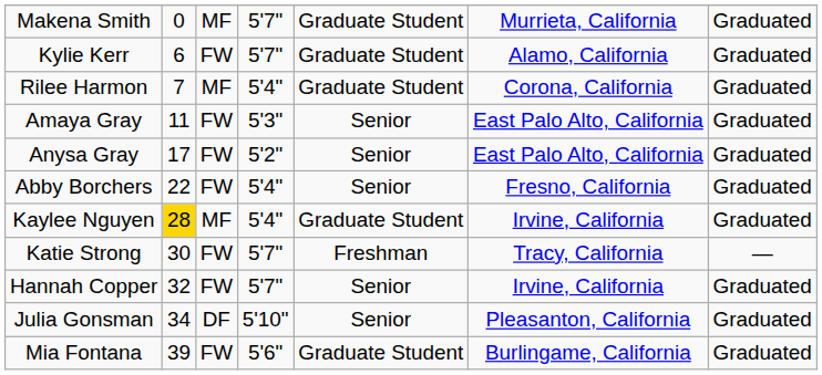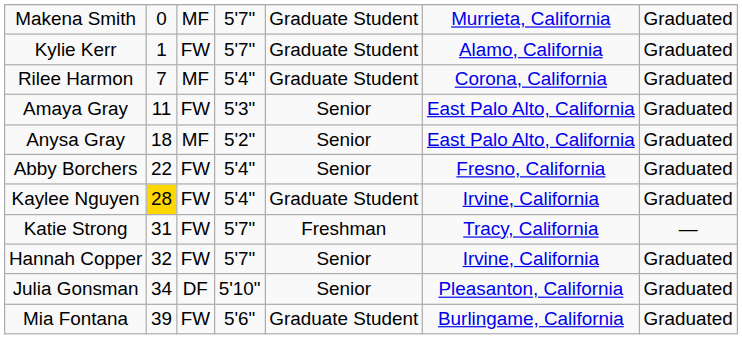 <table class="wikitable sortable" style="text-align:center;" border="1">
 <tr align=center>
 </tr>
 <tr>
 <td>Makena Smith</td>
 <td>0</td>
 <td>MF</td>
 <td>5'7"</td>
 <td>Graduate Student</td>
 <td><a href='#'>Murrieta, California</a></td>
 <td>Graduated</td>
 </tr>
 <tr>
 <td>Kylie Kerr</td>
-<td>6</td>
+<td>1</td>
 <td>FW</td>
 <td>5'7"</td>
 <td>Graduate Student</td>
 <td><a href='#'>Alamo, California</a></td>
 <td>Graduated</td>
 </tr>
 <tr>
 <td>Rilee Harmon</td>
 <td>7</td>
 <td>MF</td>
 <td>5'4"</td>
 <td>Graduate Student</td>
 <td><a href='#'>Corona, California</a></td>
 <td>Graduated</td>
 </tr>
 <tr>
 <td>Amaya Gray</td>
 <td>11</td>
 <td>FW</td>
 <td>5'3"</td>
 <td>Senior</td>
 <td><a href='#'>East Palo Alto, California</a></td>
 <td>Graduated</td>
 </tr>
 <tr>
 <td>Anysa Gray</td>
-<td>17</td>
-<td>FW</td>
+<td>18</td>
+<td>MF</td>
 <td>5'2"</td>
 <td>Senior</td>
 <td><a href='#'>East Palo Alto, California</a></td>
 <td>Graduated</td>
 </tr>
 <tr>
 <td>Abby Borchers</td>
 <td>22</td>
 <td>FW</td>
 <td>5'4"</td>
 <td>Senior</td>
 <td><a href='#'>Fresno, California</a></td>
 <td>Graduated</td>
 </tr>
 <tr>
 <td>Kaylee Nguyen</td>
 <td style="background: gold;">28</td>
-<td>MF</td>
+<td>FW</td>
 <td>5'4"</td>
 <td>Graduate Student</td>
 <td><a href='#'>Irvine, California</a></td>
 <td>Graduated</td>
 </tr>
 <tr>
 <td>Katie Strong</td>
-<td>30</td>
+<td>31</td>
 <td>FW</td>
 <td>5'7"</td>
 <td>Freshman</td>
 <td><a href='#'>Tracy, California</a></td>
 <td>—</td>
 </tr>
 <tr>
 <td>Hannah Copper</td>
 <td>32</td>
 <td>FW</td>
 <td>5'7"</td>
 <td>Senior</td>
 <td><a href='#'>Irvine, California</a></td>
 <td>Graduated</td>
 </tr>
 <tr>
 <td>Julia Gonsman</td>
 <td>34</td>
 <td>DF</td>
 <td>5'10"</td>
 <td>Senior</td>
 <td><a href='#'>Pleasanton, California</a></td>
 <td>Graduated</td>
 </tr>
 <tr>
 <td>Mia Fontana</td>
 <td>39</td>
 <td>FW</td>
 <td>5'6"</td>
 <td>Graduate Student</td>
 <td><a href='#'>Burlingame, California</a></td>
 <td>Graduated</td>
 </tr>
 </table>
